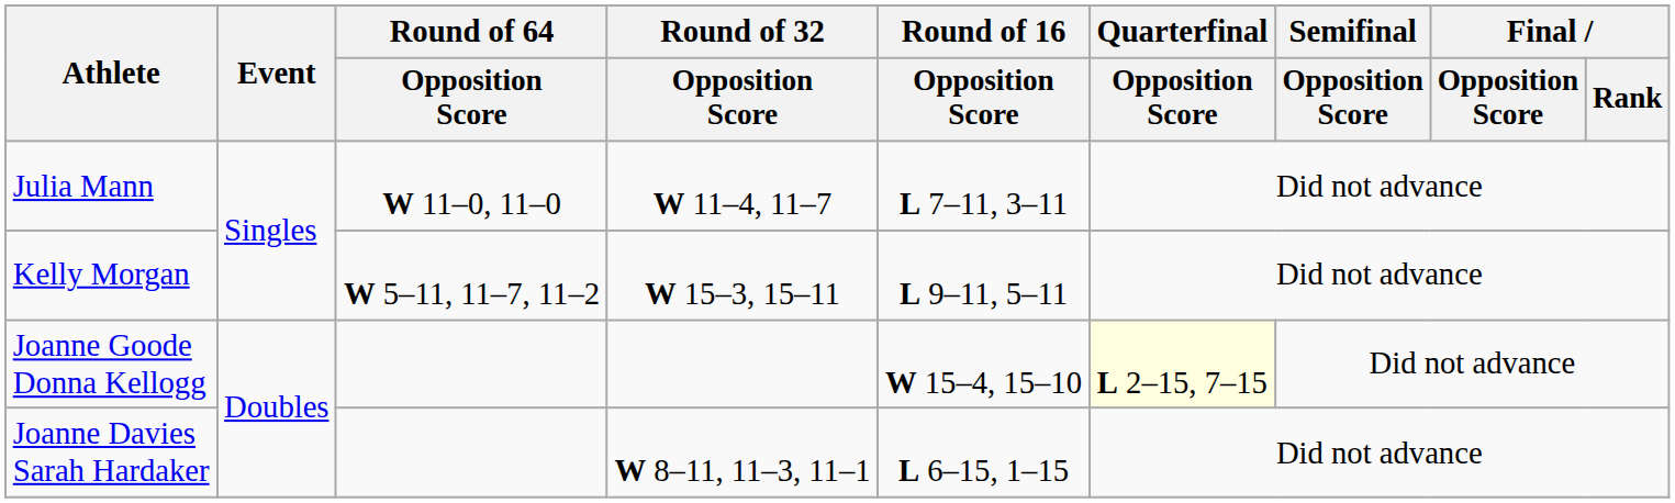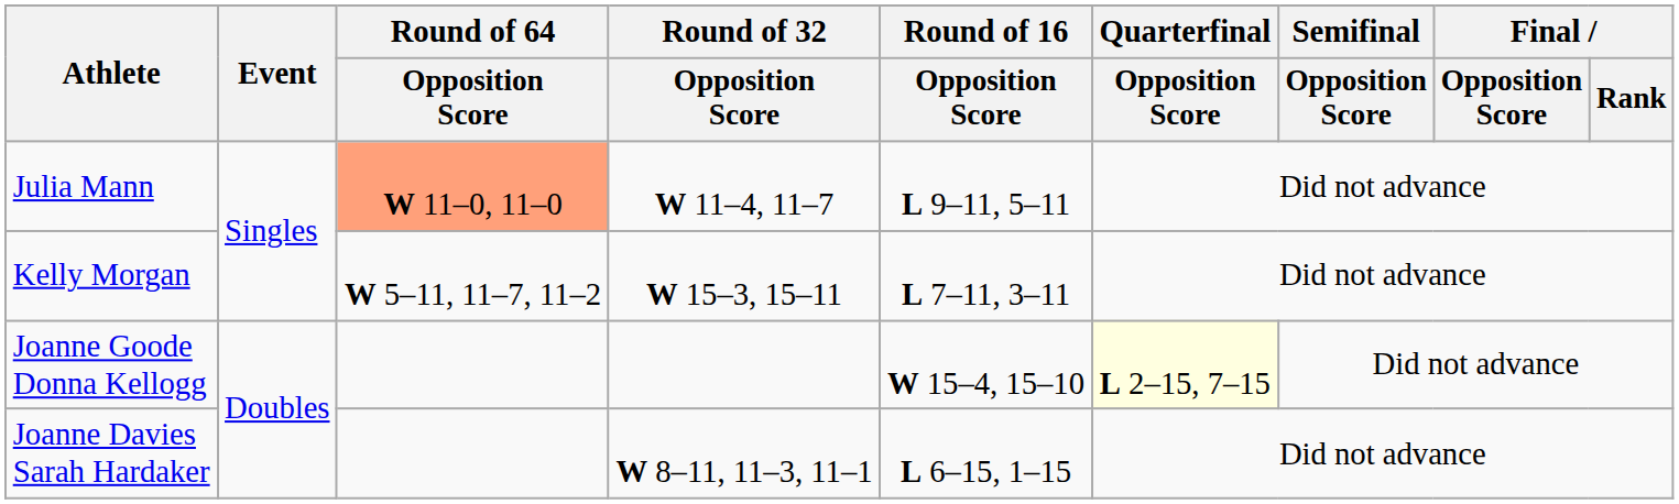 <table class=wikitable style="font-size:90%">
 <tr>
 <th rowspan="2">Athlete</th>
 <th rowspan="2">Event</th>
 <th>Round of 64</th>
 <th>Round of 32</th>
 <th>Round of 16</th>
 <th>Quarterfinal</th>
 <th>Semifinal</th>
 <th colspan=2>Final / </th>
 </tr>
 <tr style="font-size:95%">
 <th>Opposition<br>Score</th>
 <th>Opposition<br>Score</th>
 <th>Opposition<br>Score</th>
 <th>Opposition<br>Score</th>
 <th>Opposition<br>Score</th>
 <th>Opposition<br>Score</th>
 <th>Rank</th>
 </tr>
 <tr align=center>
 <td align=left><a href='#'>Julia Mann</a></td>
 <td align=left rowspan="2"><a href='#'>Singles</a></td>
-<td><br><strong>W</strong> 11–0, 11–0</td>
+<td style="background: lightsalmon;"><br><strong>W</strong> 11–0, 11–0</td>
 <td><br><strong>W</strong> 11–4, 11–7</td>
-<td><br><strong>L</strong> 7–11, 3–11</td>
+<td><br><strong>L</strong> 9–11, 5–11</td>
 <td colspan=4>Did not advance</td>
 </tr>
 <tr align=center>
 <td align=left><a href='#'>Kelly Morgan</a></td>
 <td><br><strong>W</strong> 5–11, 11–7, 11–2</td>
 <td><br><strong>W</strong> 15–3, 15–11</td>
-<td><br><strong>L</strong> 9–11, 5–11</td>
+<td><br><strong>L</strong> 7–11, 3–11</td>
 <td colspan=4>Did not advance</td>
 </tr>
 <tr align=center>
 <td align=left><a href='#'>Joanne Goode</a><br><a href='#'>Donna Kellogg</a></td>
 <td align=left rowspan="2"><a href='#'>Doubles</a></td>
 <td></td>
 <td></td>
 <td><br><strong>W</strong> 15–4, 15–10</td>
 <td style="background: lightyellow;"><br><strong>L</strong> 2–15, 7–15</td>
 <td colspan=3>Did not advance</td>
 </tr>
 <tr align=center>
 <td align=left><a href='#'>Joanne Davies</a><br><a href='#'>Sarah Hardaker</a></td>
 <td></td>
 <td><br><strong>W</strong> 8–11, 11–3, 11–1</td>
 <td><br><strong>L</strong> 6–15, 1–15</td>
 <td colspan=4>Did not advance</td>
 </tr>
 </table>
